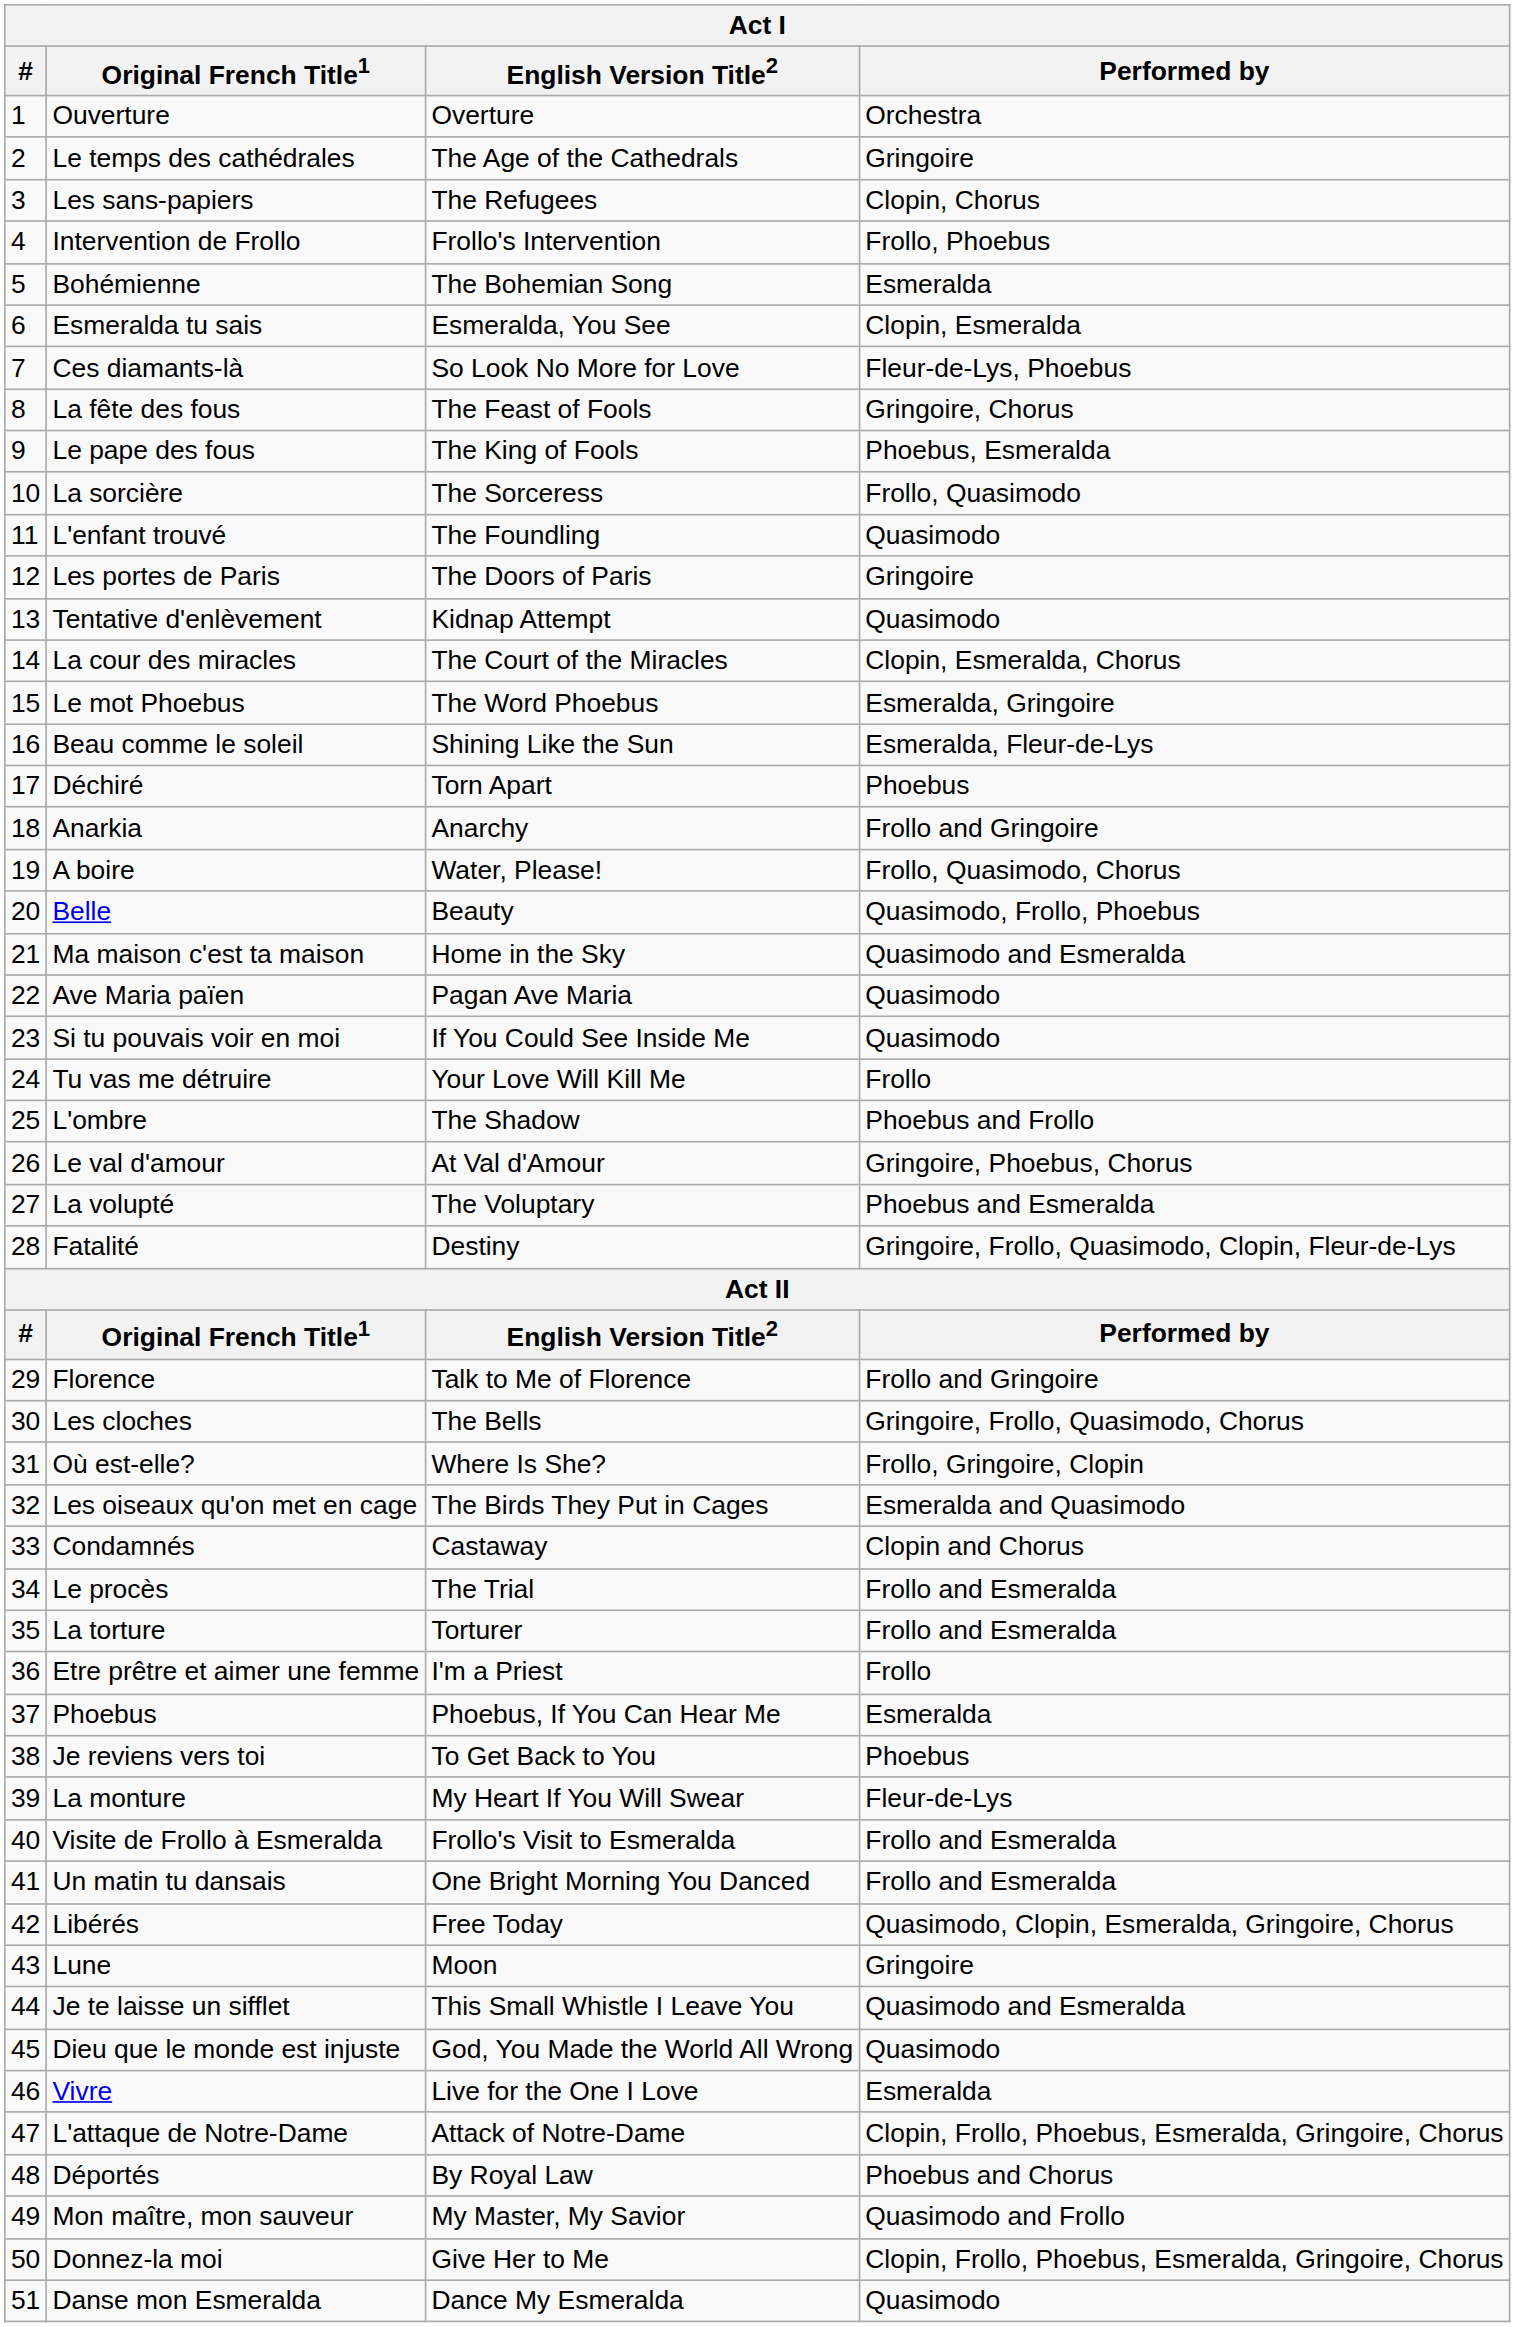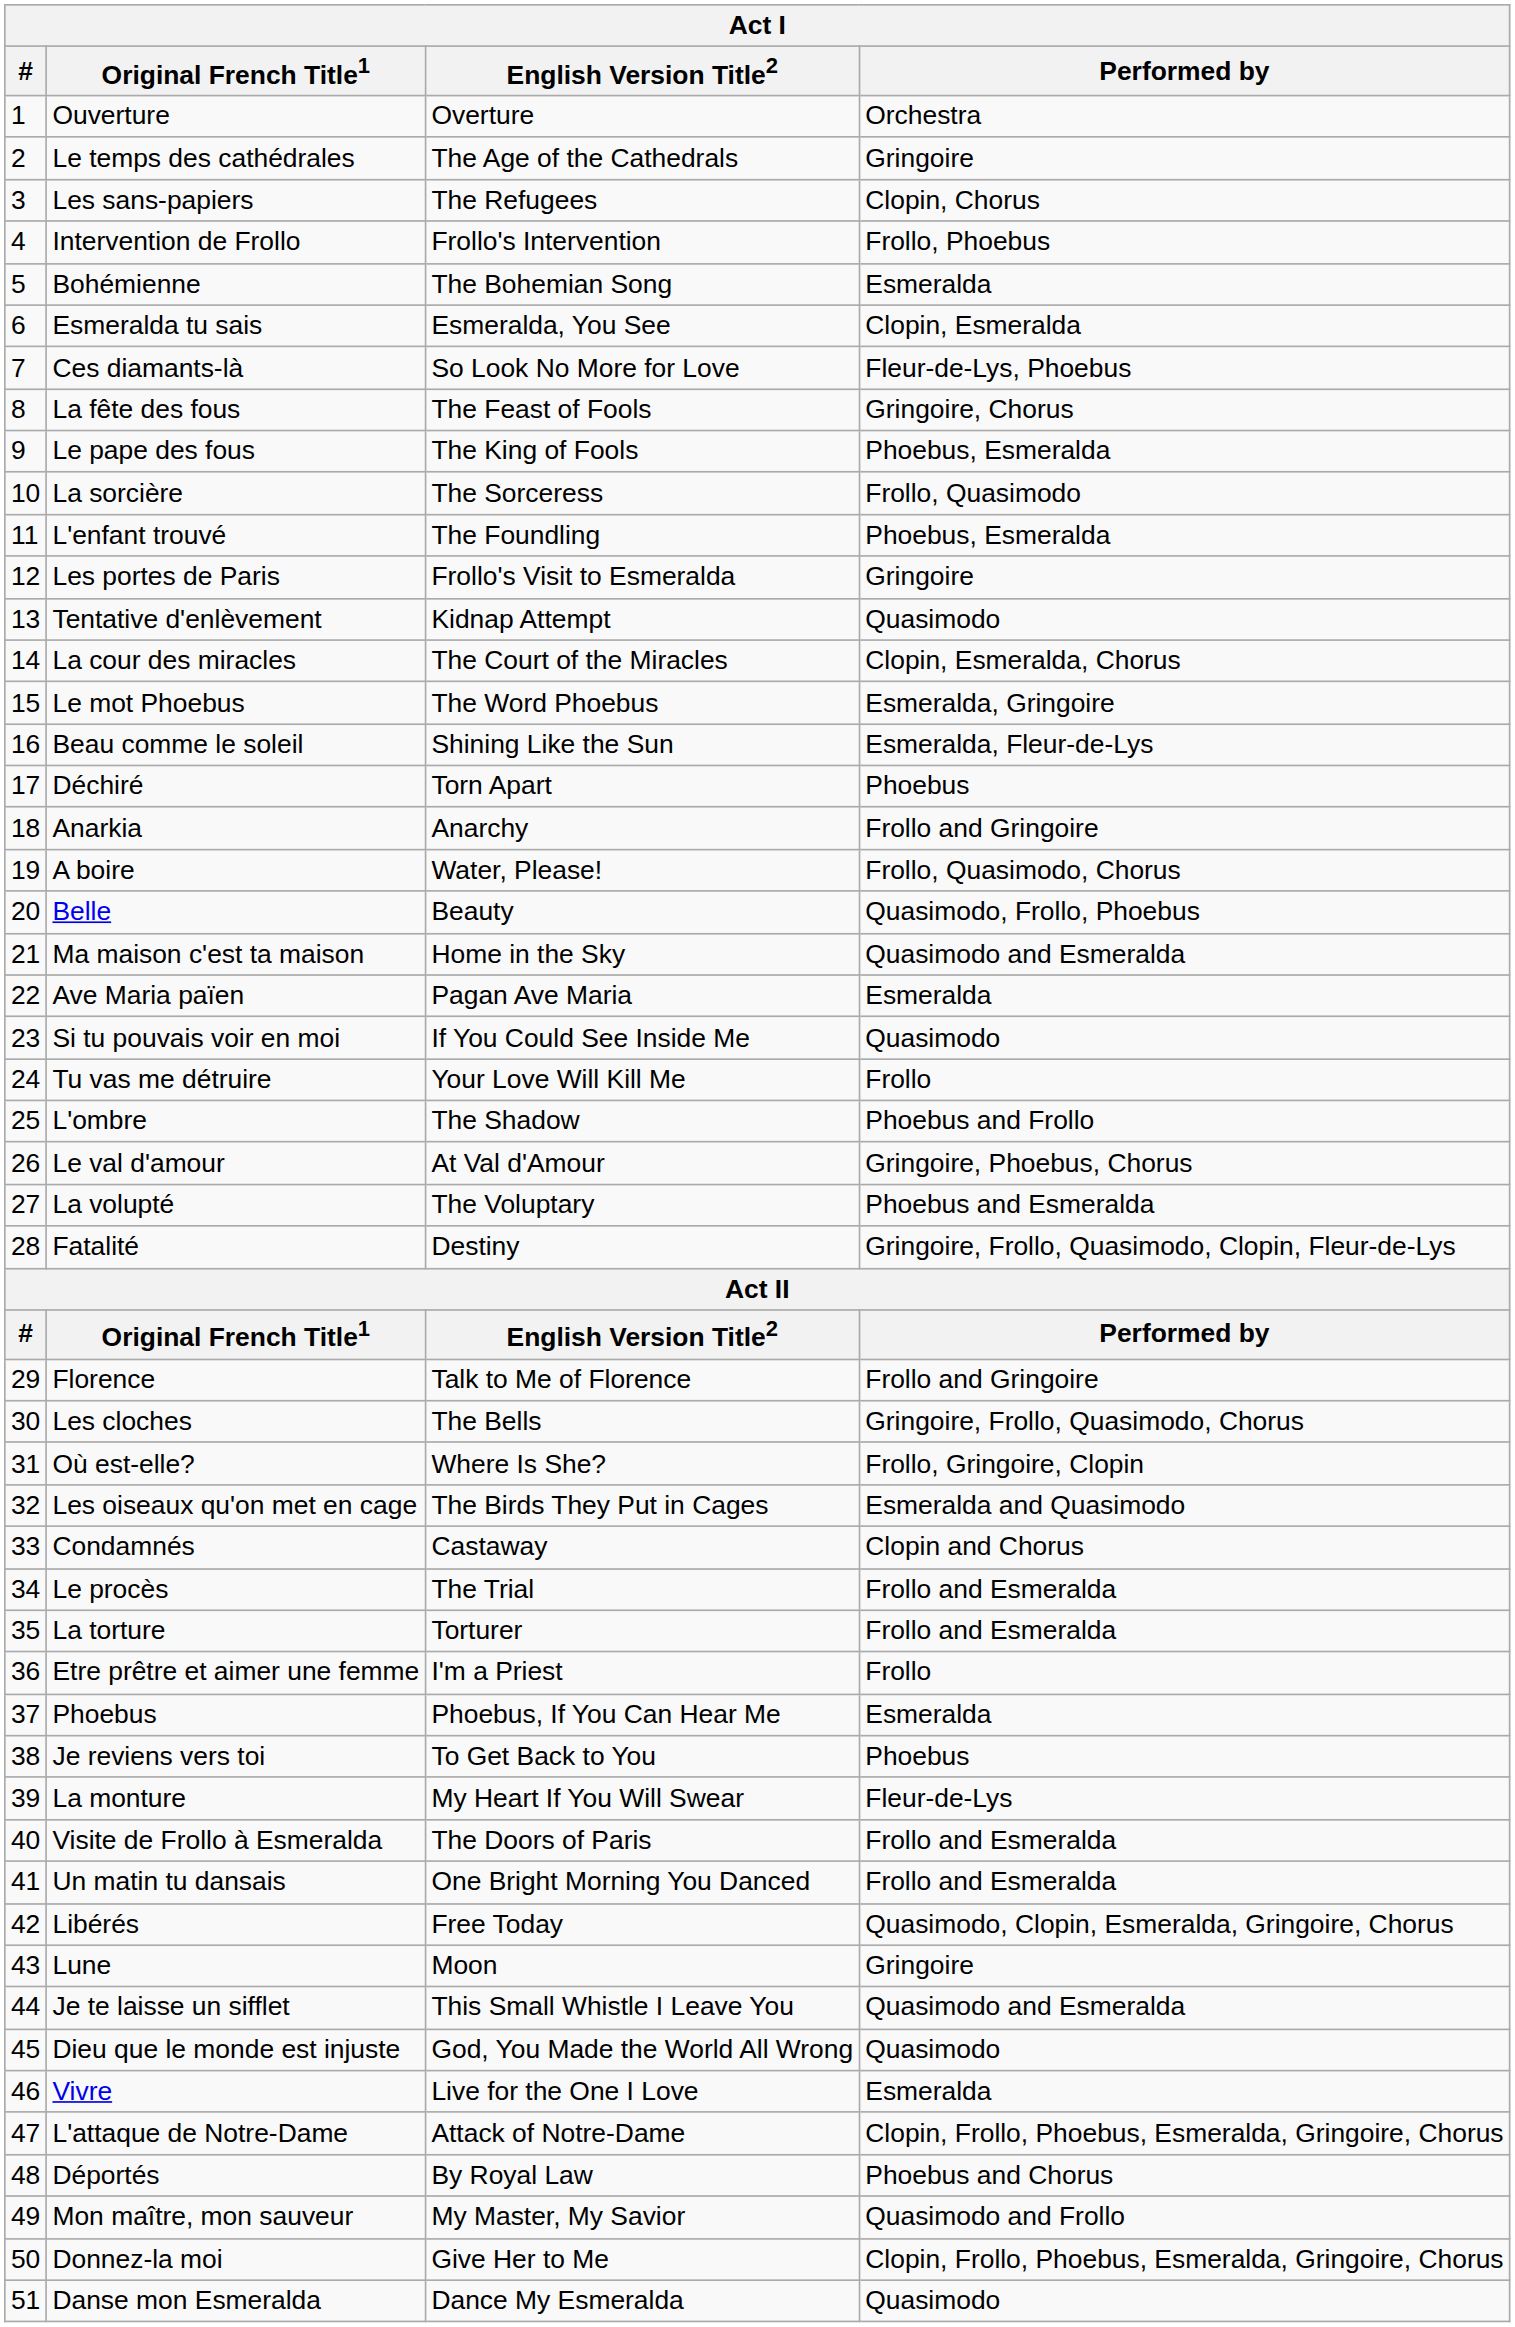 <table class="wikitable plainrowheaders">
 <tr>
 <th colspan=4 align="center">Act I</th>
 </tr>
 <tr>
 <th>#</th>
 <th>Original French Title<sup>1</sup></th>
 <th>English Version Title<sup>2</sup></th>
 <th>Performed by</th>
 </tr>
 <tr>
 <td>1</td>
 <td>Ouverture</td>
 <td>Overture</td>
 <td>Orchestra</td>
 </tr>
 <tr>
 <td>2</td>
 <td>Le temps des cathédrales</td>
 <td>The Age of the Cathedrals</td>
 <td>Gringoire</td>
 </tr>
 <tr>
 <td>3</td>
 <td>Les sans-papiers</td>
 <td>The Refugees</td>
 <td>Clopin, Chorus</td>
 </tr>
 <tr>
 <td>4</td>
 <td>Intervention de Frollo</td>
 <td>Frollo's Intervention</td>
 <td>Frollo, Phoebus</td>
 </tr>
 <tr>
 <td>5</td>
 <td>Bohémienne</td>
 <td>The Bohemian Song</td>
 <td>Esmeralda</td>
 </tr>
 <tr>
 <td>6</td>
 <td>Esmeralda tu sais</td>
 <td>Esmeralda, You See</td>
 <td>Clopin, Esmeralda</td>
 </tr>
 <tr>
 <td>7</td>
 <td>Ces diamants-là</td>
 <td>So Look No More for Love</td>
 <td>Fleur-de-Lys, Phoebus</td>
 </tr>
 <tr>
 <td>8</td>
 <td>La fête des fous</td>
 <td>The Feast of Fools</td>
 <td>Gringoire, Chorus</td>
 </tr>
 <tr>
 <td>9</td>
 <td>Le pape des fous</td>
 <td>The King of Fools</td>
 <td>Phoebus, Esmeralda</td>
 </tr>
 <tr>
 <td>10</td>
 <td>La sorcière</td>
 <td>The Sorceress</td>
 <td>Frollo, Quasimodo</td>
 </tr>
 <tr>
 <td>11</td>
 <td>L'enfant trouvé</td>
 <td>The Foundling</td>
-<td>Quasimodo</td>
+<td>Phoebus, Esmeralda</td>
 </tr>
 <tr>
 <td>12</td>
 <td>Les portes de Paris</td>
-<td>The Doors of Paris</td>
+<td>Frollo's Visit to Esmeralda</td>
 <td>Gringoire</td>
 </tr>
 <tr>
 <td>13</td>
 <td>Tentative d'enlèvement</td>
 <td>Kidnap Attempt</td>
 <td>Quasimodo</td>
 </tr>
 <tr>
 <td>14</td>
 <td>La cour des miracles</td>
 <td>The Court of the Miracles</td>
 <td>Clopin, Esmeralda, Chorus</td>
 </tr>
 <tr>
 <td>15</td>
 <td>Le mot Phoebus</td>
 <td>The Word Phoebus</td>
 <td>Esmeralda, Gringoire</td>
 </tr>
 <tr>
 <td>16</td>
 <td>Beau comme le soleil</td>
 <td>Shining Like the Sun</td>
 <td>Esmeralda, Fleur-de-Lys</td>
 </tr>
 <tr>
 <td>17</td>
 <td>Déchiré</td>
 <td>Torn Apart</td>
 <td>Phoebus</td>
 </tr>
 <tr>
 <td>18</td>
 <td>Anarkia</td>
 <td>Anarchy</td>
 <td>Frollo and Gringoire</td>
 </tr>
 <tr>
 <td>19</td>
 <td>A boire</td>
 <td>Water, Please!</td>
 <td>Frollo, Quasimodo, Chorus</td>
 </tr>
 <tr>
 <td>20</td>
 <td><a href='#'>Belle</a></td>
 <td>Beauty</td>
 <td>Quasimodo, Frollo, Phoebus</td>
 </tr>
 <tr>
 <td>21</td>
 <td>Ma maison c'est ta maison</td>
 <td>Home in the Sky</td>
 <td>Quasimodo and Esmeralda</td>
 </tr>
 <tr>
 <td>22</td>
 <td>Ave Maria païen</td>
 <td>Pagan Ave Maria</td>
-<td>Quasimodo</td>
+<td>Esmeralda</td>
 </tr>
 <tr>
 <td>23</td>
 <td>Si tu pouvais voir en moi</td>
 <td>If You Could See Inside Me</td>
 <td>Quasimodo</td>
 </tr>
 <tr>
 <td>24</td>
 <td>Tu vas me détruire</td>
 <td>Your Love Will Kill Me</td>
 <td>Frollo</td>
 </tr>
 <tr>
 <td>25</td>
 <td>L'ombre</td>
 <td>The Shadow</td>
 <td>Phoebus and Frollo</td>
 </tr>
 <tr>
 <td>26</td>
 <td>Le val d'amour</td>
 <td>At Val d'Amour</td>
 <td>Gringoire, Phoebus, Chorus</td>
 </tr>
 <tr>
 <td>27</td>
 <td>La volupté</td>
 <td>The Voluptary</td>
 <td>Phoebus and Esmeralda</td>
 </tr>
 <tr>
 <td>28</td>
 <td>Fatalité</td>
 <td>Destiny</td>
 <td>Gringoire, Frollo, Quasimodo, Clopin, Fleur-de-Lys</td>
 </tr>
 <tr>
 <th colspan=4 align="center">Act II</th>
 </tr>
 <tr>
 <th>#</th>
 <th>Original French Title<sup>1</sup></th>
 <th>English Version Title<sup>2</sup></th>
 <th>Performed by</th>
 </tr>
 <tr>
 <td>29</td>
 <td>Florence</td>
 <td>Talk to Me of Florence</td>
 <td>Frollo and Gringoire</td>
 </tr>
 <tr>
 <td>30</td>
 <td>Les cloches</td>
 <td>The Bells</td>
 <td>Gringoire, Frollo, Quasimodo, Chorus</td>
 </tr>
 <tr>
 <td>31</td>
 <td>Où est-elle?</td>
 <td>Where Is She?</td>
 <td>Frollo, Gringoire, Clopin</td>
 </tr>
 <tr>
 <td>32</td>
 <td>Les oiseaux qu'on met en cage</td>
 <td>The Birds They Put in Cages</td>
 <td>Esmeralda and Quasimodo</td>
 </tr>
 <tr>
 <td>33</td>
 <td>Condamnés</td>
 <td>Castaway</td>
 <td>Clopin and Chorus</td>
 </tr>
 <tr>
 <td>34</td>
 <td>Le procès</td>
 <td>The Trial</td>
 <td>Frollo and Esmeralda</td>
 </tr>
 <tr>
 <td>35</td>
 <td>La torture</td>
 <td>Torturer</td>
 <td>Frollo and Esmeralda</td>
 </tr>
 <tr>
 <td>36</td>
 <td>Etre prêtre et aimer une femme</td>
 <td>I'm a Priest</td>
 <td>Frollo</td>
 </tr>
 <tr>
 <td>37</td>
 <td>Phoebus</td>
 <td>Phoebus, If You Can Hear Me</td>
 <td>Esmeralda</td>
 </tr>
 <tr>
 <td>38</td>
 <td>Je reviens vers toi</td>
 <td>To Get Back to You</td>
 <td>Phoebus</td>
 </tr>
 <tr>
 <td>39</td>
 <td>La monture</td>
 <td>My Heart If You Will Swear</td>
 <td>Fleur-de-Lys</td>
 </tr>
 <tr>
 <td>40</td>
 <td>Visite de Frollo à Esmeralda</td>
-<td>Frollo's Visit to Esmeralda</td>
+<td>The Doors of Paris</td>
 <td>Frollo and Esmeralda</td>
 </tr>
 <tr>
 <td>41</td>
 <td>Un matin tu dansais</td>
 <td>One Bright Morning You Danced</td>
 <td>Frollo and Esmeralda</td>
 </tr>
 <tr>
 <td>42</td>
 <td>Libérés</td>
 <td>Free Today</td>
 <td>Quasimodo, Clopin, Esmeralda, Gringoire, Chorus</td>
 </tr>
 <tr>
 <td>43</td>
 <td>Lune</td>
 <td>Moon</td>
 <td>Gringoire</td>
 </tr>
 <tr>
 <td>44</td>
 <td>Je te laisse un sifflet</td>
 <td>This Small Whistle I Leave You</td>
 <td>Quasimodo and Esmeralda</td>
 </tr>
 <tr>
 <td>45</td>
 <td>Dieu que le monde est injuste</td>
 <td>God, You Made the World All Wrong</td>
 <td>Quasimodo</td>
 </tr>
 <tr>
 <td>46</td>
 <td><a href='#'>Vivre</a></td>
 <td>Live for the One I Love</td>
 <td>Esmeralda</td>
 </tr>
 <tr>
 <td>47</td>
 <td>L'attaque de Notre-Dame</td>
 <td>Attack of Notre-Dame</td>
 <td>Clopin, Frollo, Phoebus, Esmeralda, Gringoire, Chorus</td>
 </tr>
 <tr>
 <td>48</td>
 <td>Déportés</td>
 <td>By Royal Law</td>
 <td>Phoebus and Chorus</td>
 </tr>
 <tr>
 <td>49</td>
 <td>Mon maître, mon sauveur</td>
 <td>My Master, My Savior</td>
 <td>Quasimodo and Frollo</td>
 </tr>
 <tr>
 <td>50</td>
 <td>Donnez-la moi</td>
 <td>Give Her to Me</td>
 <td>Clopin, Frollo, Phoebus, Esmeralda, Gringoire, Chorus</td>
 </tr>
 <tr>
 <td>51</td>
 <td>Danse mon Esmeralda</td>
 <td>Dance My Esmeralda</td>
 <td>Quasimodo</td>
 </tr>
 </table>
